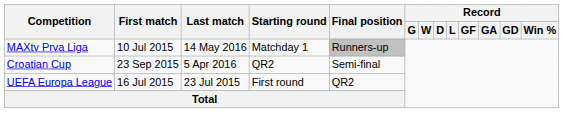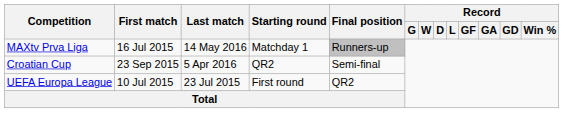 <table class="wikitable" style="text-align: center">
 <tr>
 <th rowspan="2">Competition</th>
 <th rowspan="2">First match</th>
 <th rowspan="2">Last match</th>
 <th rowspan="2">Starting round</th>
 <th rowspan="2">Final position</th>
 <th colspan="8">Record</th>
 </tr>
 <tr>
 <th>G</th>
 <th>W</th>
 <th>D</th>
 <th>L</th>
 <th>GF</th>
 <th>GA</th>
 <th>GD</th>
 <th>Win %</th>
 </tr>
 <tr>
 <td align=left><a href='#'>MAXtv Prva Liga</a></td>
-<td align=left>10 Jul 2015</td>
+<td align=left>16 Jul 2015</td>
 <td align=left>14 May 2016</td>
 <td align=left>Matchday 1</td>
 <td align=left bgcolor=Silver>Runners-up<br></td>
 </tr>
 <tr>
 <td align=left><a href='#'>Croatian Cup</a></td>
 <td align=left>23 Sep 2015</td>
 <td align=left>5 Apr 2016</td>
 <td align=left>QR2</td>
 <td align=left>Semi-final<br></td>
 </tr>
 <tr>
 <td align=left><a href='#'>UEFA Europa League</a></td>
-<td align=left>16 Jul 2015</td>
+<td align=left>10 Jul 2015</td>
 <td align=left>23 Jul 2015</td>
 <td align=left>First round</td>
 <td align=left>QR2<br></td>
 </tr>
 <tr>
 <th colspan="5">Total<br></th>
 </tr>
 </table>
